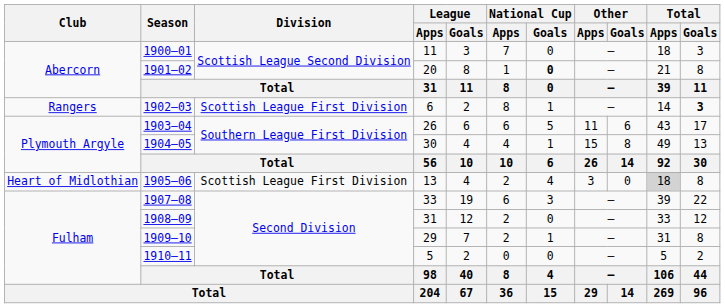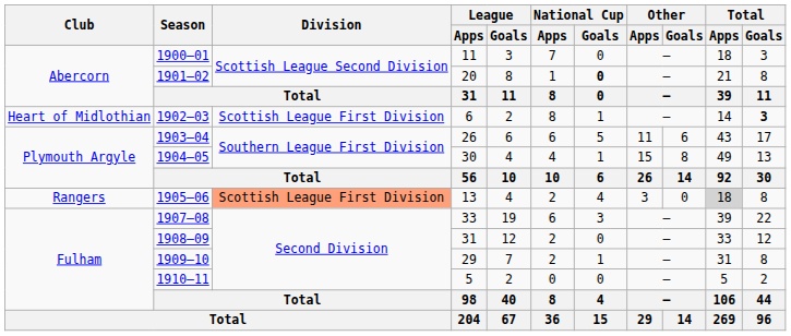 <table class="wikitable" style="text-align: center;">
 <tr>
 <th rowspan="2">Club</th>
 <th rowspan="2">Season</th>
 <th rowspan="2">Division</th>
 <th colspan="2">League</th>
 <th colspan="2">National Cup</th>
 <th colspan="2">Other</th>
 <th colspan="2">Total</th>
 </tr>
 <tr>
 <th>Apps</th>
 <th>Goals</th>
 <th>Apps</th>
 <th>Goals</th>
 <th>Apps</th>
 <th>Goals</th>
 <th>Apps</th>
 <th>Goals</th>
 </tr>
 <tr>
 <td rowspan="3"><a href='#'>Abercorn</a></td>
 <td><a href='#'>1900–01</a></td>
 <td rowspan="2"><a href='#'>Scottish League Second Division</a></td>
 <td>11</td>
 <td>3</td>
 <td>7</td>
 <td>0</td>
 <td colspan="2">—</td>
 <td>18</td>
 <td>3</td>
 </tr>
 <tr>
 <td><a href='#'>1901–02</a></td>
 <td>20</td>
 <td>8</td>
 <td>1</td>
 <td><strong>0</strong></td>
 <td colspan="2">—</td>
 <td>21</td>
 <td>8</td>
 </tr>
 <tr>
 <th colspan="2">Total</th>
 <th>31</th>
 <th>11</th>
 <th>8</th>
 <th>0</th>
 <th colspan="2">—</th>
 <th>39</th>
 <th>11</th>
 </tr>
 <tr>
-<td><a href='#'>Rangers</a></td>
+<td><a href='#'>Heart of Midlothian</a></td>
 <td><a href='#'>1902–03</a></td>
 <td><a href='#'>Scottish League First Division</a></td>
 <td>6</td>
 <td>2</td>
 <td>8</td>
 <td>1</td>
 <td colspan="2">—</td>
 <td>14</td>
 <td><strong>3</strong></td>
 </tr>
 <tr>
 <td rowspan="3"><a href='#'>Plymouth Argyle</a></td>
 <td><a href='#'>1903–04</a></td>
 <td rowspan="2"><a href='#'>Southern League First Division</a></td>
 <td>26</td>
 <td>6</td>
 <td>6</td>
 <td>5</td>
 <td>11</td>
 <td>6</td>
 <td>43</td>
 <td>17</td>
 </tr>
 <tr>
 <td><a href='#'>1904–05</a></td>
 <td>30</td>
 <td>4</td>
 <td>4</td>
 <td>1</td>
 <td>15</td>
 <td>8</td>
 <td>49</td>
 <td>13</td>
 </tr>
 <tr>
 <th colspan="2">Total</th>
 <th>56</th>
 <th>10</th>
 <th>10</th>
 <th>6</th>
 <th>26</th>
 <th>14</th>
 <th>92</th>
 <th>30</th>
 </tr>
 <tr>
-<td><a href='#'>Heart of Midlothian</a></td>
+<td><a href='#'>Rangers</a></td>
 <td><a href='#'>1905–06</a></td>
-<td>Scottish League First Division</td>
+<td style="background: lightsalmon;">Scottish League First Division</td>
 <td>13</td>
 <td>4</td>
 <td>2</td>
 <td>4</td>
 <td>3</td>
 <td>0</td>
 <td style="background: lightgrey;">18</td>
 <td>8</td>
 </tr>
 <tr>
 <td rowspan="5"><a href='#'>Fulham</a></td>
 <td><a href='#'>1907–08</a></td>
 <td rowspan="4"><a href='#'>Second Division</a></td>
 <td>33</td>
 <td>19</td>
 <td>6</td>
 <td>3</td>
 <td colspan="2">—</td>
 <td>39</td>
 <td>22</td>
 </tr>
 <tr>
 <td><a href='#'>1908–09</a></td>
 <td>31</td>
 <td>12</td>
 <td>2</td>
 <td>0</td>
 <td colspan="2">—</td>
 <td>33</td>
 <td>12</td>
 </tr>
 <tr>
 <td><a href='#'>1909–10</a></td>
 <td>29</td>
 <td>7</td>
 <td>2</td>
 <td>1</td>
 <td colspan="2">—</td>
 <td>31</td>
 <td>8</td>
 </tr>
 <tr>
 <td><a href='#'>1910–11</a></td>
 <td>5</td>
 <td>2</td>
 <td>0</td>
 <td>0</td>
 <td colspan="2">—</td>
 <td>5</td>
 <td>2</td>
 </tr>
 <tr>
 <th colspan="2">Total</th>
 <th>98</th>
 <th>40</th>
 <th>8</th>
 <th>4</th>
 <th colspan="2">—</th>
 <th>106</th>
 <th>44</th>
 </tr>
 <tr>
 <th colspan="3">Total</th>
 <th>204</th>
 <th>67</th>
 <th>36</th>
 <th>15</th>
 <th>29</th>
 <th>14</th>
 <th>269</th>
 <th>96</th>
 </tr>
 </table>
